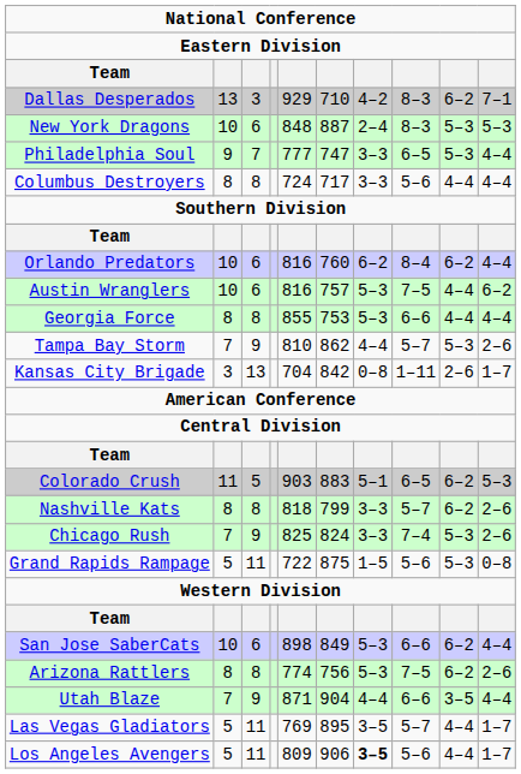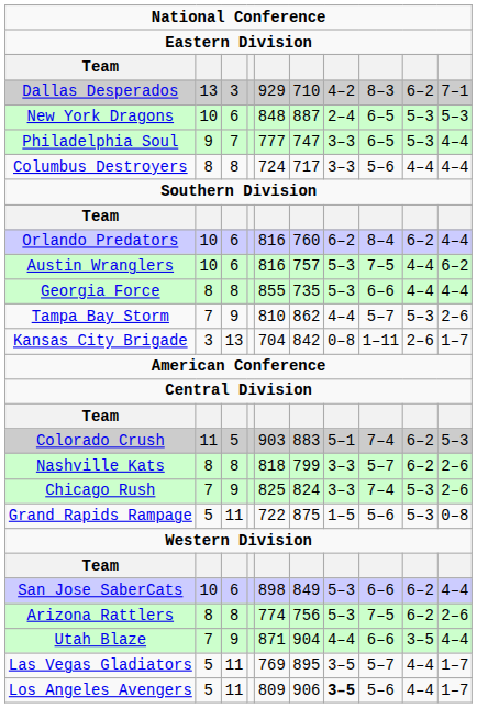 <table class="wikitable">
 <tr>
 <td colspan="10" align="center"><strong>National Conference</strong></td>
 </tr>
 <tr>
 <td colspan="10" align="center"><strong>Eastern Division</strong></td>
 </tr>
 <tr>
 <th align="center">Team</th>
 <th align="center"></th>
 <th align="center"></th>
 <th align="center"></th>
 <th align="center"></th>
 <th align="center"></th>
 <th align="center"></th>
 <th align="center"></th>
 <th align="center"></th>
 <th align="center"></th>
 </tr>
 <tr bgcolor=#cccccc>
 <td align="center"><a href='#'>Dallas Desperados</a></td>
 <td align="center">13</td>
 <td align="center">3</td>
 <td align="center"></td>
 <td align="center">929</td>
 <td align="center">710</td>
 <td align="center">4–2</td>
 <td align="center">8–3</td>
 <td align="center">6–2</td>
 <td align="center">7–1</td>
 </tr>
 <tr bgcolor=#ccffcc>
 <td align="center"><a href='#'>New York Dragons</a></td>
 <td align="center">10</td>
 <td align="center">6</td>
 <td align="center"></td>
 <td align="center">848</td>
 <td align="center">887</td>
 <td align="center">2–4</td>
-<td align="center">8–3</td>
+<td align="center">6–5</td>
 <td align="center">5–3</td>
 <td align="center">5–3</td>
 </tr>
 <tr bgcolor=#ccffcc>
 <td align="center"><a href='#'>Philadelphia Soul</a></td>
 <td align="center">9</td>
 <td align="center">7</td>
 <td align="center"></td>
 <td align="center">777</td>
 <td align="center">747</td>
 <td align="center">3–3</td>
 <td align="center">6–5</td>
 <td align="center">5–3</td>
 <td align="center">4–4</td>
 </tr>
 <tr>
 <td align="center"><a href='#'>Columbus Destroyers</a></td>
 <td align="center">8</td>
 <td align="center">8</td>
 <td align="center"></td>
 <td align="center">724</td>
 <td align="center">717</td>
 <td align="center">3–3</td>
 <td align="center">5–6</td>
 <td align="center">4–4</td>
 <td align="center">4–4</td>
 </tr>
 <tr>
 <td colspan="10" align="center"><strong>Southern Division</strong></td>
 </tr>
 <tr>
 <th align="center">Team</th>
 <th align="center"></th>
 <th align="center"></th>
 <th align="center"></th>
 <th align="center"></th>
 <th align="center"></th>
 <th align="center"></th>
 <th align="center"></th>
 <th align="center"></th>
 <th align="center"></th>
 </tr>
 <tr bgcolor=#ccccff>
 <td align="center"><a href='#'>Orlando Predators</a></td>
 <td align="center">10</td>
 <td align="center">6</td>
 <td align="center"></td>
 <td align="center">816</td>
 <td align="center">760</td>
 <td align="center">6–2</td>
 <td align="center">8–4</td>
 <td align="center">6–2</td>
 <td align="center">4–4</td>
 </tr>
 <tr bgcolor=#ccffcc>
 <td align="center"><a href='#'>Austin Wranglers</a></td>
 <td align="center">10</td>
 <td align="center">6</td>
 <td align="center"></td>
 <td align="center">816</td>
 <td align="center">757</td>
 <td align="center">5–3</td>
 <td align="center">7–5</td>
 <td align="center">4–4</td>
 <td align="center">6–2</td>
 </tr>
 <tr bgcolor=#ccffcc>
 <td align="center"><a href='#'>Georgia Force</a></td>
 <td align="center">8</td>
 <td align="center">8</td>
 <td align="center"></td>
 <td align="center">855</td>
-<td align="center">753</td>
+<td align="center">735</td>
 <td align="center">5–3</td>
 <td align="center">6–6</td>
 <td align="center">4–4</td>
 <td align="center">4–4</td>
 </tr>
 <tr>
 <td align="center"><a href='#'>Tampa Bay Storm</a></td>
 <td align="center">7</td>
 <td align="center">9</td>
 <td align="center"></td>
 <td align="center">810</td>
 <td align="center">862</td>
 <td align="center">4–4</td>
 <td align="center">5–7</td>
 <td align="center">5–3</td>
 <td align="center">2–6</td>
 </tr>
 <tr>
 <td align="center"><a href='#'>Kansas City Brigade</a></td>
 <td align="center">3</td>
 <td align="center">13</td>
 <td align="center"></td>
 <td align="center">704</td>
 <td align="center">842</td>
 <td align="center">0–8</td>
 <td align="center">1–11</td>
 <td align="center">2–6</td>
 <td align="center">1–7</td>
 </tr>
 <tr>
 <td colspan="10" align="center"><strong>American Conference</strong></td>
 </tr>
 <tr>
 <td colspan="10" align="center"><strong>Central Division</strong></td>
 </tr>
 <tr>
 <th align="center">Team</th>
 <th align="center"></th>
 <th align="center"></th>
 <th align="center"></th>
 <th align="center"></th>
 <th align="center"></th>
 <th align="center"></th>
 <th align="center"></th>
 <th align="center"></th>
 <th align="center"></th>
 </tr>
 <tr bgcolor=#cccccc>
 <td align="center"><a href='#'>Colorado Crush</a></td>
 <td align="center">11</td>
 <td align="center">5</td>
 <td align="center"></td>
 <td align="center">903</td>
 <td align="center">883</td>
 <td align="center">5–1</td>
-<td align="center">6–5</td>
+<td align="center">7–4</td>
 <td align="center">6–2</td>
 <td align="center">5–3</td>
 </tr>
 <tr bgcolor=#ccffcc>
 <td align="center"><a href='#'>Nashville Kats</a></td>
 <td align="center">8</td>
 <td align="center">8</td>
 <td align="center"></td>
 <td align="center">818</td>
 <td align="center">799</td>
 <td align="center">3–3</td>
 <td align="center">5–7</td>
 <td align="center">6–2</td>
 <td align="center">2–6</td>
 </tr>
 <tr bgcolor=#ccffcc>
 <td align="center"><a href='#'>Chicago Rush</a></td>
 <td align="center">7</td>
 <td align="center">9</td>
 <td align="center"></td>
 <td align="center">825</td>
 <td align="center">824</td>
 <td align="center">3–3</td>
 <td align="center">7–4</td>
 <td align="center">5–3</td>
 <td align="center">2–6</td>
 </tr>
 <tr>
 <td align="center"><a href='#'>Grand Rapids Rampage</a></td>
 <td align="center">5</td>
 <td align="center">11</td>
 <td align="center"></td>
 <td align="center">722</td>
 <td align="center">875</td>
 <td align="center">1–5</td>
 <td align="center">5–6</td>
 <td align="center">5–3</td>
 <td align="center">0–8</td>
 </tr>
 <tr>
 <td colspan="10" align="center"><strong>Western Division</strong></td>
 </tr>
 <tr>
 <th align="center">Team</th>
 <th align="center"></th>
 <th align="center"></th>
 <th align="center"></th>
 <th align="center"></th>
 <th align="center"></th>
 <th align="center"></th>
 <th align="center"></th>
 <th align="center"></th>
 <th align="center"></th>
 </tr>
 <tr bgcolor=#ccccff>
 <td align="center"><a href='#'>San Jose SaberCats</a></td>
 <td align="center">10</td>
 <td align="center">6</td>
 <td align="center"></td>
 <td align="center">898</td>
 <td align="center">849</td>
 <td align="center">5–3</td>
 <td align="center">6–6</td>
 <td align="center">6–2</td>
 <td align="center">4–4</td>
 </tr>
 <tr bgcolor=#ccffcc>
 <td align="center"><a href='#'>Arizona Rattlers</a></td>
 <td align="center">8</td>
 <td align="center">8</td>
 <td align="center"></td>
 <td align="center">774</td>
 <td align="center">756</td>
 <td align="center">5–3</td>
 <td align="center">7–5</td>
 <td align="center">6–2</td>
 <td align="center">2–6</td>
 </tr>
 <tr bgcolor=#ccffcc>
 <td align="center"><a href='#'>Utah Blaze</a></td>
 <td align="center">7</td>
 <td align="center">9</td>
 <td align="center"></td>
 <td align="center">871</td>
 <td align="center">904</td>
 <td align="center">4–4</td>
 <td align="center">6–6</td>
 <td align="center">3–5</td>
 <td align="center">4–4</td>
 </tr>
 <tr>
 <td align="center"><a href='#'>Las Vegas Gladiators</a></td>
 <td align="center">5</td>
 <td align="center">11</td>
 <td align="center"></td>
 <td align="center">769</td>
 <td align="center">895</td>
 <td align="center">3–5</td>
 <td align="center">5–7</td>
 <td align="center">4–4</td>
 <td align="center">1–7</td>
 </tr>
 <tr>
 <td align="center"><a href='#'>Los Angeles Avengers</a></td>
 <td align="center">5</td>
 <td align="center">11</td>
 <td align="center"></td>
 <td align="center">809</td>
 <td align="center">906</td>
 <td align="center"><strong>3–5</strong></td>
 <td align="center">5–6</td>
 <td align="center">4–4</td>
 <td align="center">1–7</td>
 </tr>
 </table>
